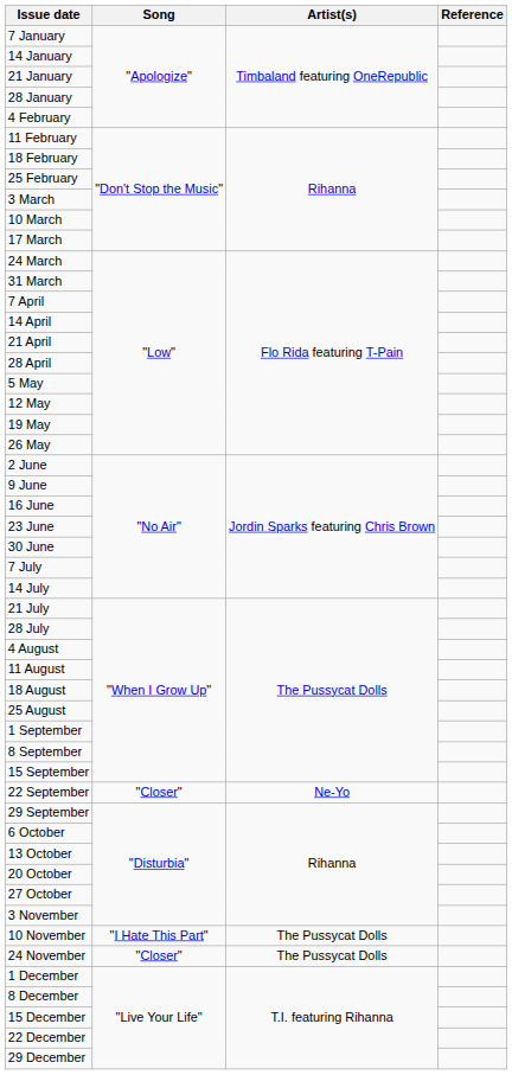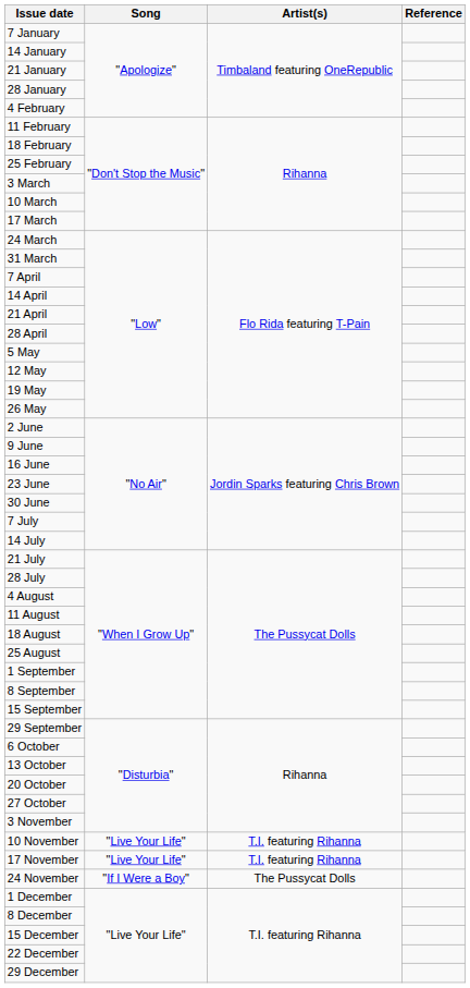 <table class="wikitable">
 <tr>
 <th>Issue date</th>
 <th>Song</th>
 <th>Artist(s)</th>
 <th>Reference</th>
 </tr>
 <tr>
 <td align="left">7 January</td>
 <td align="center" rowspan="5">"<a href='#'>Apologize</a>"</td>
 <td align="center" rowspan="5"><a href='#'>Timbaland</a> featuring <a href='#'>OneRepublic</a></td>
 <td align="center"></td>
 </tr>
 <tr>
 <td align="left">14 January</td>
 <td align="center"></td>
 </tr>
 <tr>
 <td align="left">21 January</td>
 <td align="center"></td>
 </tr>
 <tr>
 <td align="left">28 January</td>
 <td align="center"></td>
 </tr>
 <tr>
 <td align="left">4 February</td>
 <td align="center"></td>
 </tr>
 <tr>
 <td align="left">11 February</td>
 <td align="center" rowspan="6">"<a href='#'>Don't Stop the Music</a>"</td>
 <td align="center" rowspan="6"><a href='#'>Rihanna</a></td>
 <td align="center"></td>
 </tr>
 <tr>
 <td align="left">18 February</td>
 <td align="center"></td>
 </tr>
 <tr>
 <td align="left">25 February</td>
 <td align="center"></td>
 </tr>
 <tr>
 <td align="left">3 March</td>
 <td align="center"></td>
 </tr>
 <tr>
 <td align="left">10 March</td>
 <td align="center"></td>
 </tr>
 <tr>
 <td align="left">17 March</td>
 <td align="center"></td>
 </tr>
 <tr>
 <td align="left">24 March</td>
 <td align="center" rowspan="10">"<a href='#'>Low</a>"</td>
 <td align="center" rowspan="10"><a href='#'>Flo Rida</a> featuring <a href='#'>T-Pain</a></td>
 <td align="center"></td>
 </tr>
 <tr>
 <td align="left">31 March</td>
 <td align="center"></td>
 </tr>
 <tr>
 <td align="left">7 April</td>
 <td align="center"></td>
 </tr>
 <tr>
 <td align="left">14 April</td>
 <td align="center"></td>
 </tr>
 <tr>
 <td align="left">21 April</td>
 <td align="center"></td>
 </tr>
 <tr>
 <td align="left">28 April</td>
 <td align="center"></td>
 </tr>
 <tr>
 <td align="left">5 May</td>
 <td align="center"></td>
 </tr>
 <tr>
 <td align="left">12 May</td>
 <td align="center"></td>
 </tr>
 <tr>
 <td align="left">19 May</td>
 <td align="center"></td>
 </tr>
 <tr>
 <td align="left">26 May</td>
 <td align="center"></td>
 </tr>
 <tr>
 <td align="left">2 June</td>
 <td align="center" rowspan="7">"<a href='#'>No Air</a>"</td>
 <td align="center" rowspan="7"><a href='#'>Jordin Sparks</a> featuring <a href='#'>Chris Brown</a></td>
 <td align="center"></td>
 </tr>
 <tr>
 <td align="left">9 June</td>
 <td align="center"></td>
 </tr>
 <tr>
 <td align="left">16 June</td>
 <td align="center"></td>
 </tr>
 <tr>
 <td align="left">23 June</td>
 <td align="center"></td>
 </tr>
 <tr>
 <td align="left">30 June</td>
 <td align="center"></td>
 </tr>
 <tr>
 <td align="left">7 July</td>
 <td align="center"></td>
 </tr>
 <tr>
 <td align="left">14 July</td>
 <td align="center"></td>
 </tr>
 <tr>
 <td align="left">21 July</td>
 <td align="center" rowspan="9">"<a href='#'>When I Grow Up</a>"</td>
 <td align="center" rowspan="9"><a href='#'>The Pussycat Dolls</a></td>
 <td align="center"></td>
 </tr>
 <tr>
 <td align="left">28 July</td>
 <td align="center"></td>
 </tr>
 <tr>
 <td align="left">4 August</td>
 <td align="center"></td>
 </tr>
 <tr>
 <td align="left">11 August</td>
 <td align="center"></td>
 </tr>
 <tr>
 <td align="left">18 August</td>
 <td align="center"></td>
 </tr>
 <tr>
 <td align="left">25 August</td>
 <td align="center"></td>
 </tr>
 <tr>
 <td align="left">1 September</td>
 <td align="center"></td>
 </tr>
 <tr>
 <td align="left">8 September</td>
 <td align="center"></td>
 </tr>
 <tr>
 <td align="left">15 September</td>
 <td align="center"></td>
 </tr>
 <tr>
-<td align="left">22 September</td>
-<td align="center">"<a href='#'>Closer</a>"</td>
-<td align="center"><a href='#'>Ne-Yo</a></td>
-<td align="center"></td>
-</tr>
-<tr>
 <td align="left">29 September</td>
 <td align="center" rowspan="6">"<a href='#'>Disturbia</a>"</td>
 <td align="center" rowspan="6">Rihanna</td>
 <td align="center"></td>
 </tr>
 <tr>
 <td align="left">6 October</td>
 <td align="center"></td>
 </tr>
 <tr>
 <td align="left">13 October</td>
 <td align="center"></td>
 </tr>
 <tr>
 <td align="left">20 October</td>
 <td align="center"></td>
 </tr>
 <tr>
 <td align="left">27 October</td>
 <td align="center"></td>
 </tr>
 <tr>
 <td align="left">3 November</td>
 <td align="center"></td>
 </tr>
 <tr>
 <td align="left">10 November</td>
-<td align="center">"<a href='#'>I Hate This Part</a>"</td>
-<td align="center">The Pussycat Dolls</td>
+<td align="center">"<a href='#'>Live Your Life</a>"</td>
+<td align="center"><a href='#'>T.I.</a> featuring <a href='#'>Rihanna</a></td>
+<td align="center"></td>
+</tr>
+<tr>
+<td align="left">17 November</td>
+<td align="center">"<a href='#'>Live Your Life</a>"</td>
+<td align="center"><a href='#'>T.I.</a> featuring <a href='#'>Rihanna</a></td>
 <td align="center"></td>
 </tr>
 <tr>
 <td align="left">24 November</td>
-<td align="center">"<a href='#'>Closer</a>"</td>
+<td align="center">"<a href='#'>If I Were a Boy</a>"</td>
 <td align="center">The Pussycat Dolls</td>
 <td align="center"></td>
 </tr>
 <tr>
 <td align="left">1 December</td>
 <td align="center" rowspan="5">"Live Your Life"</td>
 <td align="center" rowspan="5">T.I. featuring Rihanna</td>
 <td align="center"></td>
 </tr>
 <tr>
 <td align="left">8 December</td>
 <td align="center"></td>
 </tr>
 <tr>
 <td align="left">15 December</td>
 <td align="center"></td>
 </tr>
 <tr>
 <td align="left">22 December</td>
 <td align="center"></td>
 </tr>
 <tr>
 <td align="left">29 December</td>
 <td align="center"></td>
 </tr>
 </table>
